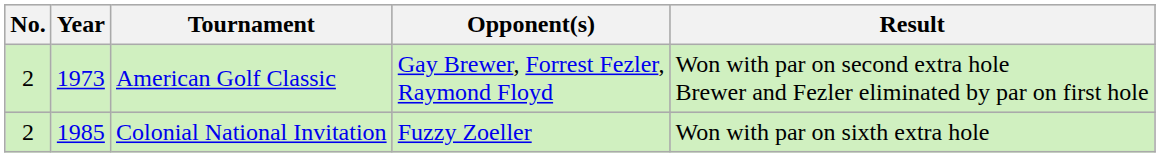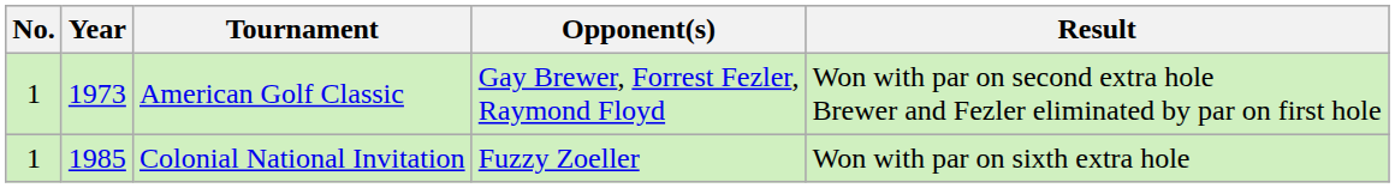 <table class="wikitable" style="font-size:95%;">
 <tr>
 <th>No.</th>
 <th>Year</th>
 <th>Tournament</th>
 <th>Opponent(s)</th>
 <th>Result</th>
 </tr>
 <tr style="background:#D0F0C0;">
-<td align=center>2</td>
+<td align=center>1</td>
 <td><a href='#'>1973</a></td>
 <td><a href='#'>American Golf Classic</a></td>
 <td> <a href='#'>Gay Brewer</a>,  <a href='#'>Forrest Fezler</a>,<br> <a href='#'>Raymond Floyd</a></td>
 <td>Won with par on second extra hole<br>Brewer and Fezler eliminated by par on first hole</td>
 </tr>
 <tr style="background:#D0F0C0;">
-<td align=center>2</td>
+<td align=center>1</td>
 <td><a href='#'>1985</a></td>
 <td><a href='#'>Colonial National Invitation</a></td>
 <td> <a href='#'>Fuzzy Zoeller</a></td>
 <td>Won with par on sixth extra hole</td>
 </tr>
 </table>
